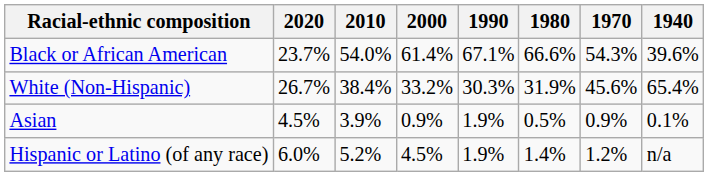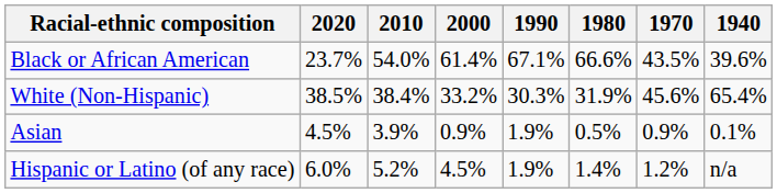 <table class="wikitable sortable collapsible" style="font-size: 90%;">
 <tr>
 <th>Racial-ethnic composition</th>
 <th>2020</th>
 <th>2010</th>
 <th>2000</th>
 <th>1990</th>
 <th>1980</th>
 <th>1970</th>
 <th>1940</th>
 </tr>
 <tr>
 <td><a href='#'>Black or African American</a></td>
 <td>23.7%</td>
 <td>54.0%</td>
 <td>61.4%</td>
 <td>67.1%</td>
 <td>66.6%</td>
-<td>54.3%</td>
+<td>43.5%</td>
 <td>39.6%</td>
 </tr>
 <tr>
 <td><a href='#'>White (Non-Hispanic)</a></td>
-<td>26.7%</td>
+<td>38.5%</td>
 <td>38.4%</td>
 <td>33.2%</td>
 <td>30.3%</td>
 <td>31.9%</td>
 <td>45.6%</td>
 <td>65.4%</td>
 </tr>
 <tr>
 <td><a href='#'>Asian</a></td>
 <td>4.5%</td>
 <td>3.9%</td>
 <td>0.9%</td>
 <td>1.9%</td>
 <td>0.5%</td>
 <td>0.9%</td>
 <td>0.1%</td>
 </tr>
 <tr>
 <td><a href='#'>Hispanic or Latino</a> (of any race)</td>
 <td>6.0%</td>
 <td>5.2%</td>
 <td>4.5%</td>
 <td>1.9%</td>
 <td>1.4%</td>
 <td>1.2%</td>
 <td>n/a</td>
 </tr>
 </table>
